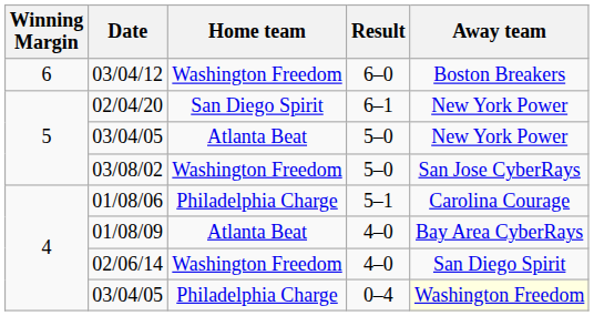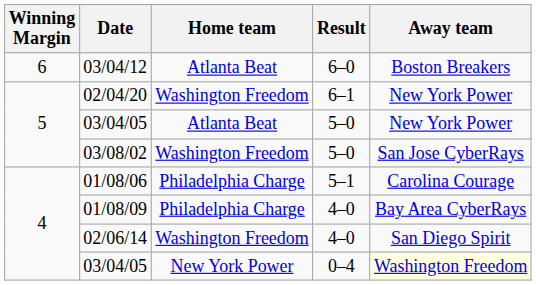 <table class="wikitable" style="text-align: center;">
 <tr>
 <th>Winning<br>Margin</th>
 <th>Date</th>
 <th>Home team</th>
 <th>Result</th>
 <th>Away team</th>
 </tr>
 <tr>
 <td>6</td>
 <td>03/04/12</td>
-<td><a href='#'>Washington Freedom</a></td>
+<td><a href='#'>Atlanta Beat</a></td>
 <td>6–0</td>
 <td><a href='#'>Boston Breakers</a></td>
 </tr>
 <tr>
 <td rowspan=3>5</td>
 <td>02/04/20</td>
-<td><a href='#'>San Diego Spirit</a></td>
+<td><a href='#'>Washington Freedom</a></td>
 <td>6–1</td>
 <td><a href='#'>New York Power</a></td>
 </tr>
 <tr>
 <td>03/04/05</td>
 <td><a href='#'>Atlanta Beat</a></td>
 <td>5–0</td>
 <td><a href='#'>New York Power</a></td>
 </tr>
 <tr>
 <td>03/08/02</td>
 <td><a href='#'>Washington Freedom</a></td>
 <td>5–0</td>
 <td><a href='#'>San Jose CyberRays</a></td>
 </tr>
 <tr>
 <td rowspan=4>4</td>
 <td>01/08/06</td>
 <td><a href='#'>Philadelphia Charge</a></td>
 <td>5–1</td>
 <td><a href='#'>Carolina Courage</a></td>
 </tr>
 <tr>
 <td>01/08/09</td>
-<td><a href='#'>Atlanta Beat</a></td>
+<td><a href='#'>Philadelphia Charge</a></td>
 <td>4–0</td>
 <td><a href='#'>Bay Area CyberRays</a></td>
 </tr>
 <tr>
 <td>02/06/14</td>
 <td><a href='#'>Washington Freedom</a></td>
 <td>4–0</td>
 <td><a href='#'>San Diego Spirit</a></td>
 </tr>
 <tr>
 <td>03/04/05</td>
-<td><a href='#'>Philadelphia Charge</a></td>
+<td><a href='#'>New York Power</a></td>
 <td>0–4</td>
 <td style="background: lightyellow;"><a href='#'>Washington Freedom</a></td>
 </tr>
 </table>
